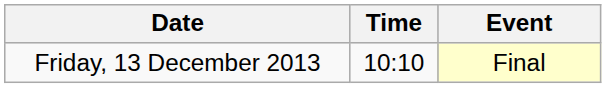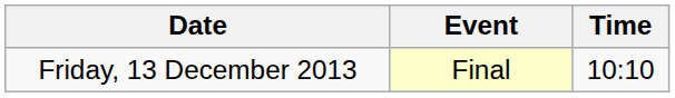 <table class = "wikitable" style="text-align:center;">
 <tr>
 <th width=220>Date</th>
+<th width=100>Event</th>
 <th width=50>Time</th>
-<th width=100>Event</th>
 </tr>
 <tr>
 <td>Friday, 13 December 2013</td>
+<td bgcolor=ffffcc>Final</td>
 <td>10:10</td>
-<td bgcolor=ffffcc>Final</td>
 </tr>
 </table>
